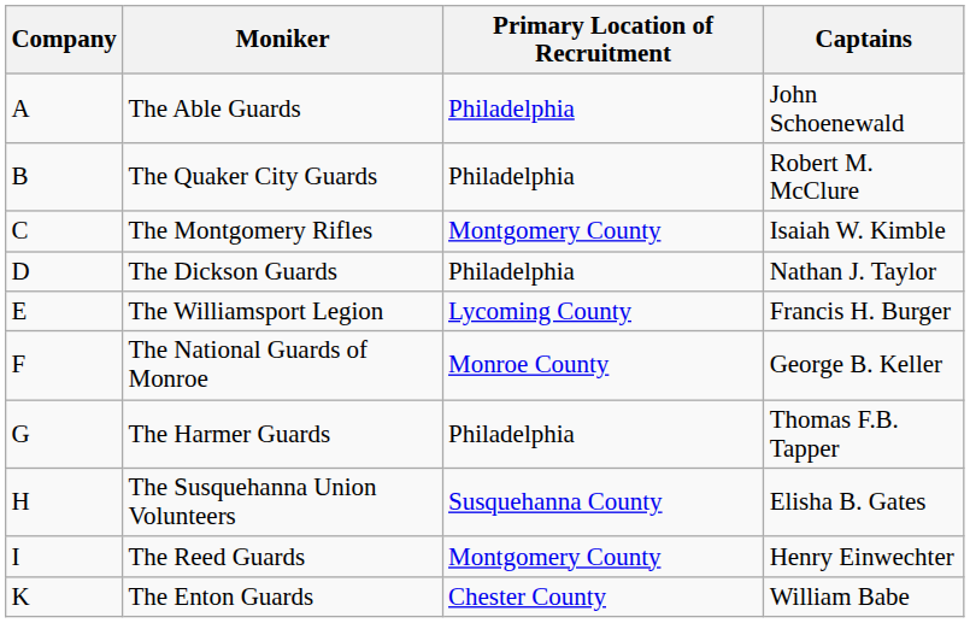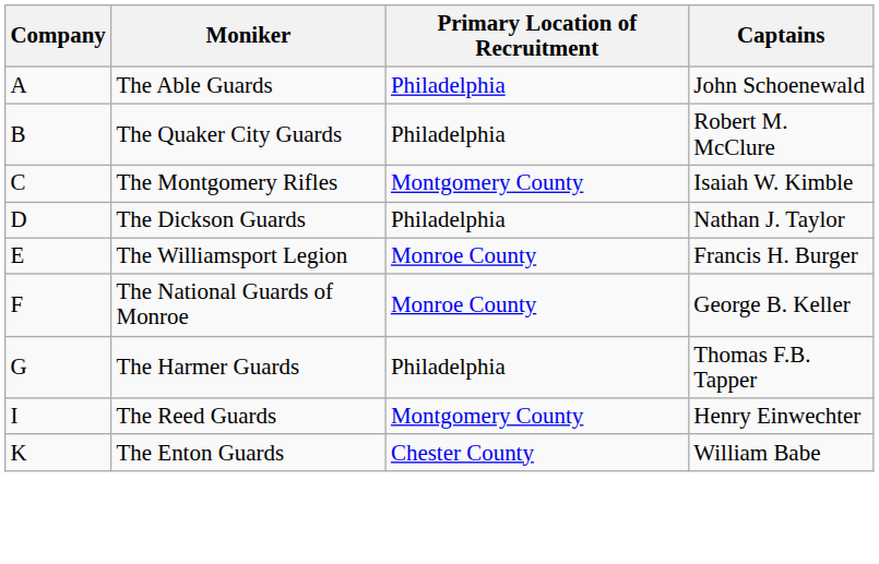 <table class="wikitable">
 <tr>
 <th>Company</th>
 <th>Moniker</th>
 <th>Primary Location of Recruitment</th>
 <th>Captains</th>
 </tr>
 <tr>
 <td>A</td>
 <td>The Able Guards</td>
 <td><a href='#'>Philadelphia</a></td>
 <td>John Schoenewald</td>
 </tr>
 <tr>
 <td>B</td>
 <td>The Quaker City Guards</td>
 <td>Philadelphia</td>
 <td>Robert M. McClure</td>
 </tr>
 <tr>
 <td>C</td>
 <td>The Montgomery Rifles</td>
 <td><a href='#'>Montgomery County</a></td>
 <td>Isaiah W. Kimble</td>
 </tr>
 <tr>
 <td>D</td>
 <td>The Dickson Guards</td>
 <td>Philadelphia</td>
 <td>Nathan J. Taylor</td>
 </tr>
 <tr>
 <td>E</td>
 <td>The Williamsport Legion</td>
-<td><a href='#'>Lycoming County</a></td>
+<td><a href='#'>Monroe County</a></td>
 <td>Francis H. Burger</td>
 </tr>
 <tr>
 <td>F</td>
 <td>The National Guards of Monroe</td>
 <td><a href='#'>Monroe County</a></td>
 <td>George B. Keller</td>
 </tr>
 <tr>
 <td>G</td>
 <td>The Harmer Guards</td>
 <td>Philadelphia</td>
 <td>Thomas F.B. Tapper</td>
 </tr>
 <tr>
-<td>H</td>
-<td>The Susquehanna Union Volunteers</td>
-<td><a href='#'>Susquehanna County</a></td>
-<td>Elisha B. Gates</td>
-</tr>
-<tr>
 <td>I</td>
 <td>The Reed Guards</td>
 <td><a href='#'>Montgomery County</a></td>
 <td>Henry Einwechter</td>
 </tr>
 <tr>
 <td>K</td>
 <td>The Enton Guards</td>
 <td><a href='#'>Chester County</a></td>
 <td>William Babe</td>
 </tr>
 </table>
